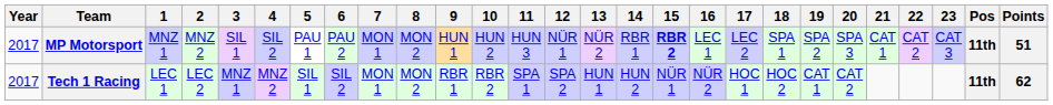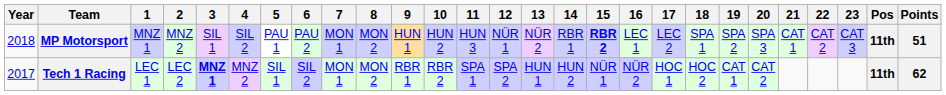 <table class="wikitable" style="text-align:center; font-size:90%">
 <tr>
 <th>Year</th>
 <th>Team</th>
 <th>1</th>
 <th>2</th>
 <th>3</th>
 <th>4</th>
 <th>5</th>
 <th>6</th>
 <th>7</th>
 <th>8</th>
 <th>9</th>
 <th>10</th>
 <th>11</th>
 <th>12</th>
 <th>13</th>
 <th>14</th>
 <th>15</th>
 <th>16</th>
 <th>17</th>
 <th>18</th>
 <th>19</th>
 <th>20</th>
 <th>21</th>
 <th>22</th>
 <th>23</th>
 <th>Pos</th>
 <th>Points</th>
 </tr>
 <tr>
-<td><a href='#'>2017</a></td>
+<td><a href='#'>2018</a></td>
 <th><a href='#'>MP Motorsport</a></th>
 <td style="background:#CFCFFF;"><a href='#'>MNZ<br>1</a><br></td>
 <td style="background:#DFFFDF;"><a href='#'>MNZ<br>2</a><br></td>
 <td style="background:#EFCFFF;"><a href='#'>SIL<br>1</a><br></td>
 <td style="background:#CFCFFF;"><a href='#'>SIL<br>2</a><br></td>
 <td style="background:#FFFFFF;"><a href='#'>PAU<br>1</a><br></td>
 <td style="background:#DFFFDF;"><a href='#'>PAU<br>2</a><br></td>
 <td style="background:#CFCFFF;"><a href='#'>MON<br>1</a><br></td>
 <td style="background:#CFCFFF;"><a href='#'>MON<br>2</a><br></td>
 <td style="background:#FFDF9F;"><a href='#'>HUN<br>1</a><br></td>
 <td style="background:#CFCFFF;"><a href='#'>HUN<br>2</a><br></td>
 <td style="background:#CFCFFF;"><a href='#'>HUN<br>3</a><br></td>
 <td style="background:#CFCFFF;"><a href='#'>NÜR<br>1</a><br></td>
 <td style="background:#EFCFFF;"><a href='#'>NÜR<br>2</a><br></td>
 <td style="background:#CFCFFF;"><a href='#'>RBR<br>1</a><br></td>
 <td style="background:#CFCFFF;"><strong><a href='#'>RBR<br>2</a><br></strong></td>
 <td style="background:#DFFFDF;"><a href='#'>LEC<br>1</a><br></td>
 <td style="background:#CFCFFF;"><a href='#'>LEC<br>2</a><br></td>
 <td style="background:#DFFFDF;"><a href='#'>SPA<br>1</a><br></td>
 <td style="background:#DFFFDF;"><a href='#'>SPA<br>2</a><br></td>
 <td style="background:#DFFFDF;"><a href='#'>SPA<br>3</a><br></td>
 <td style="background:#DFFFDF;"><a href='#'>CAT<br>1</a><br></td>
 <td style="background:#EFCFFF;"><a href='#'>CAT<br>2</a><br></td>
 <td style="background:#CFCFFF;"><a href='#'>CAT<br>3</a><br></td>
 <th>11th</th>
 <th>51</th>
 </tr>
 <tr>
 <td><a href='#'>2017</a></td>
 <th><a href='#'>Tech 1 Racing</a></th>
 <td style="background:#DFFFDF;"><a href='#'>LEC<br>1</a><br></td>
 <td style="background:#DFFFDF;"><a href='#'>LEC<br>2</a><br></td>
-<td style="background:#CFCFFF;"><a href='#'>MNZ<br>1</a><br></td>
+<td style="background:#CFCFFF;"><strong><a href='#'>MNZ<br>1</a><br></strong></td>
 <td style="background:#EFCFFF;"><a href='#'>MNZ<br>2</a><br></td>
 <td style="background:#DFFFDF;"><a href='#'>SIL<br>1</a><br></td>
 <td style="background:#CFCFFF;"><a href='#'>SIL<br>2</a><br></td>
 <td style="background:#DFFFDF;"><a href='#'>MON<br>1</a><br></td>
 <td style="background:#DFFFDF;"><a href='#'>MON<br>2</a><br></td>
 <td style="background:#DFFFDF;"><a href='#'>RBR<br>1</a><br></td>
 <td style="background:#DFFFDF;"><a href='#'>RBR<br>2</a><br></td>
 <td style="background:#CFCFFF;"><a href='#'>SPA<br>1</a><br></td>
 <td style="background:#CFCFFF;"><a href='#'>SPA<br>2</a><br></td>
 <td style="background:#CFCFFF;"><a href='#'>HUN<br>1</a><br></td>
 <td style="background:#CFCFFF;"><a href='#'>HUN<br>2</a><br></td>
 <td style="background:#CFCFFF;"><a href='#'>NÜR<br>1</a><br></td>
 <td style="background:#CFCFFF;"><a href='#'>NÜR<br>2</a><br></td>
 <td style="background:#DFFFDF;"><a href='#'>HOC<br>1</a><br></td>
 <td style="background:#DFFFDF;"><a href='#'>HOC<br>2</a><br></td>
 <td style="background:#DFFFDF;"><a href='#'>CAT<br>1</a><br></td>
 <td style="background:#DFFFDF;"><a href='#'>CAT<br>2</a><br></td>
 <td></td>
 <td></td>
 <td></td>
 <th>11th</th>
 <th>62</th>
 </tr>
 </table>
